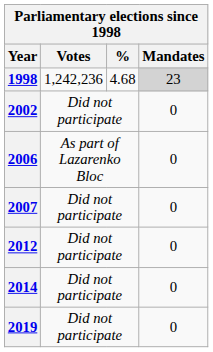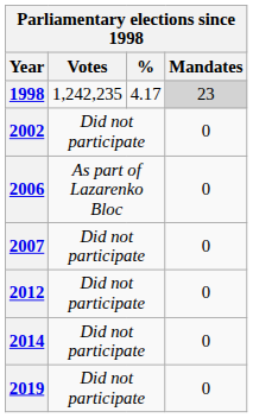 <table class="wikitable" style="float:no">
 <tr style="background-color:#C9C9C9">
 <th colspan="8"><strong>Parliamentary elections since 1998<br></strong></th>
 </tr>
 <tr>
 <th style="width: 20px">Year</th>
 <th style="width: 60px">Votes</th>
 <th style="width: 20px">%</th>
 <th style="width: 20px">Mandates</th>
 </tr>
 <tr>
 <th><a href='#'>1998</a></th>
-<td style="text-align:center;">1,242,236</td>
-<td style="text-align:center;">4.68</td>
+<td style="text-align:center;">1,242,235</td>
+<td style="text-align:center;">4.17</td>
 <td style="background: lightgrey; text-align:center;">23</td>
 </tr>
 <tr>
 <th><a href='#'>2002</a></th>
 <td colspan="2" style="text-align:center;"><em>Did not participate</em></td>
 <td style="text-align:center;">0</td>
 </tr>
 <tr>
 <th><a href='#'>2006</a></th>
 <td colspan="2" style="text-align:center;"><em>As part of Lazarenko Bloc</em></td>
 <td style="text-align:center;">0</td>
 </tr>
 <tr>
 <th><a href='#'>2007</a></th>
 <td colspan="2" style="text-align:center;"><em>Did not participate</em></td>
 <td style="text-align:center;">0</td>
 </tr>
 <tr>
 <th><a href='#'>2012</a></th>
 <td colspan="2" style="text-align:center;"><em>Did not participate</em></td>
 <td style="text-align:center;">0</td>
 </tr>
 <tr>
 <th><a href='#'>2014</a></th>
 <td colspan="2" style="text-align:center;"><em>Did not participate</em></td>
 <td style="text-align:center;">0</td>
 </tr>
 <tr>
 <th><a href='#'>2019</a></th>
 <td colspan="2" style="text-align:center;"><em>Did not participate</em></td>
 <td style="text-align:center;">0</td>
 </tr>
 </table>
